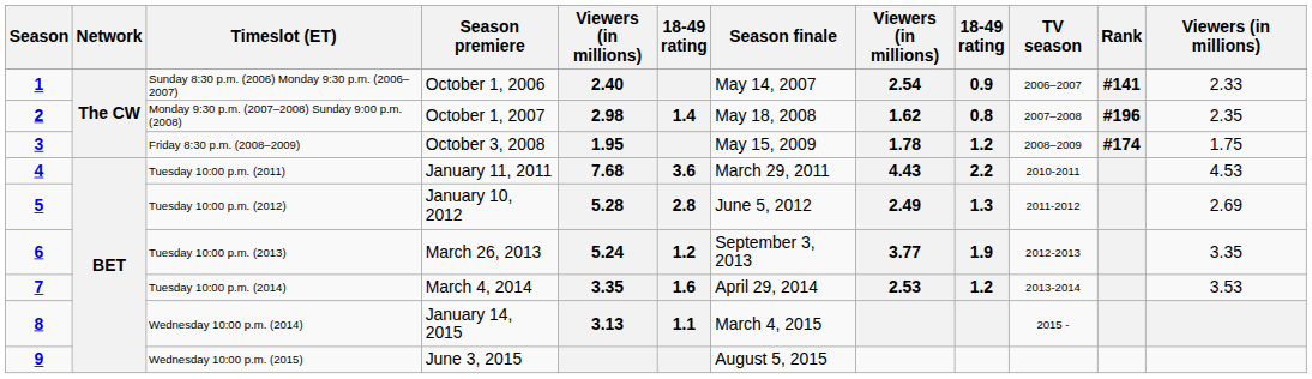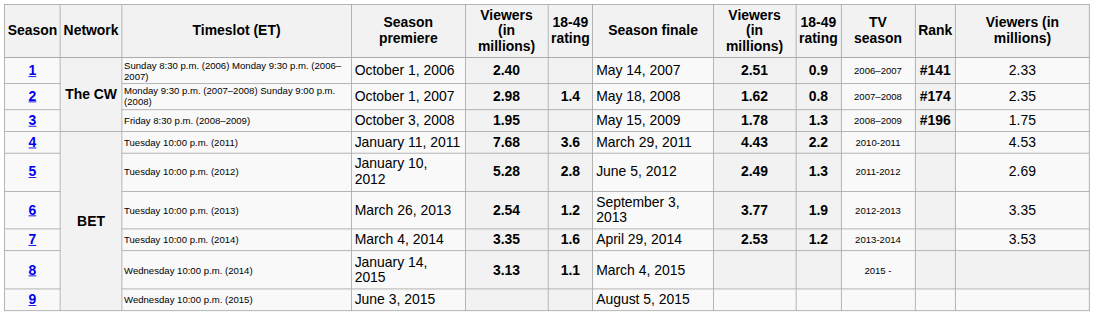 <table class="wikitable">
 <tr>
 <th>Season</th>
 <th>Network</th>
 <th>Timeslot (ET)</th>
 <th>Season premiere</th>
 <th>Viewers<br>(in millions)</th>
 <th>18-49<br>rating</th>
 <th>Season finale</th>
 <th>Viewers<br>(in millions)</th>
 <th>18-49<br>rating</th>
 <th>TV season</th>
 <th>Rank</th>
 <th>Viewers (in millions)</th>
 </tr>
 <tr>
 </tr>
 <tr style="background-color:#F9F9F9">
 <th style="background:#F9F9F9;text-align:center"><a href='#'>1</a></th>
 <th rowspan=3>The CW</th>
 <th style="background:#F9F9F9;font-size:11px;font-weight:normal;text-align:left;line-height:110%">Sunday 8:30 p.m. (2006) Monday 9:30 p.m. (2006–2007)</th>
 <td>October 1, 2006</td>
 <th>2.40</th>
 <th></th>
 <td>May 14, 2007</td>
-<th>2.54</th>
+<th>2.51</th>
 <th>0.9</th>
 <td style="font-size:11px;text-align:center">2006–2007</td>
 <th style="text-align:center">#141</th>
 <td style="text-align:center">2.33</td>
 </tr>
 <tr style="background-color:#F9F9F9">
 <th style="background:#F9F9F9;text-align:center"><a href='#'>2</a></th>
 <th style="background:#F9F9F9;font-size:11px;font-weight:normal;text-align:left;line-height:110%">Monday 9:30 p.m. (2007–2008) Sunday 9:00 p.m. (2008)</th>
 <td>October 1, 2007</td>
 <th>2.98</th>
 <th>1.4</th>
 <td>May 18, 2008</td>
 <th>1.62</th>
 <th>0.8</th>
 <td style="font-size:11px;text-align:center">2007–2008</td>
-<th style="text-align:center">#196</th>
+<th style="text-align:center">#174</th>
 <td style="text-align:center">2.35</td>
 </tr>
 <tr style="background-color:#F9F9F9">
 <th style="background:#F9F9F9;text-align:center" 4.2><a href='#'>3</a></th>
 <th style="background:#F9F9F9;font-size:11px;font-weight:normal;text-align:left;line-height:110%">Friday 8:30 p.m. (2008–2009)</th>
 <td>October 3, 2008</td>
 <th>1.95</th>
 <th></th>
 <td>May 15, 2009</td>
 <th>1.78</th>
-<th>1.2</th>
+<th>1.3</th>
 <td style="font-size:11px;text-align:center">2008–2009</td>
-<th style="text-align:center">#174</th>
+<th style="text-align:center">#196</th>
 <td style="text-align:center">1.75</td>
 </tr>
 <tr style="background-color:#F9F9F9">
 <th style="background:#F9F9F9;text-align:center"><a href='#'>4</a></th>
 <th rowspan=6>BET</th>
 <th style="background:#F9F9F9;font-size:11px;font-weight:normal;text-align:left;line-height:110%">Tuesday 10:00 p.m. (2011)</th>
 <td>January 11, 2011</td>
 <th>7.68</th>
 <th>3.6</th>
 <td>March 29, 2011</td>
 <th>4.43</th>
 <th>2.2</th>
 <td style="font-size:11px;text-align:center">2010-2011</td>
 <th></th>
 <td style="text-align:center">4.53</td>
 </tr>
 <tr style="background-color:#F9F9F9">
 <th style="background:#F9F9F9;text-align:center"><a href='#'>5</a></th>
 <th style="background:#F9F9F9;font-size:11px;font-weight:normal;text-align:left;line-height:110%">Tuesday 10:00 p.m. (2012)</th>
 <td>January 10, 2012</td>
 <th>5.28</th>
 <th>2.8</th>
 <td>June 5, 2012</td>
 <th>2.49</th>
 <th>1.3</th>
 <td style="font-size:11px;text-align:center">2011-2012</td>
 <th></th>
 <td style="text-align:center">2.69</td>
 </tr>
 <tr style="background-color:#F9F9F9">
 <th style="background:#F9F9F9;text-align:center"><a href='#'>6</a></th>
 <th style="background:#F9F9F9;font-size:11px;font-weight:normal;text-align:left;line-height:110%">Tuesday 10:00 p.m. (2013)</th>
 <td>March 26, 2013</td>
-<th>5.24</th>
+<th>2.54</th>
 <th>1.2</th>
 <td>September 3, 2013</td>
 <th>3.77</th>
 <th>1.9</th>
 <td style="font-size:11px;text-align:center">2012-2013</td>
 <th></th>
 <td style="text-align:center">3.35</td>
 </tr>
 <tr style="background-color:#F9F9F9">
 <th style="background:#F9F9F9;text-align:center"><a href='#'>7</a></th>
 <th style="background:#F9F9F9;font-size:11px;font-weight:normal;text-align:left;line-height:110%">Tuesday 10:00 p.m. (2014)</th>
 <td>March 4, 2014</td>
 <th>3.35</th>
 <th>1.6</th>
 <td>April 29, 2014</td>
 <th>2.53</th>
 <th>1.2</th>
 <td style="font-size:11px;text-align:center">2013-2014</td>
 <th></th>
 <td style="text-align:center">3.53</td>
 </tr>
 <tr style="background-color:#F9F9F9">
 <th style="background:#F9F9F9;text-align:center"><a href='#'>8</a></th>
 <th style="background:#F9F9F9;font-size:11px;font-weight:normal;text-align:left;line-height:110%">Wednesday 10:00 p.m. (2014)</th>
 <td>January 14, 2015</td>
 <th>3.13 </th>
 <th>1.1</th>
 <td>March 4, 2015</td>
 <th></th>
 <th></th>
 <td style="font-size:11px;text-align:center">2015 -</td>
 <th></th>
 <th></th>
 </tr>
 <tr style="background-color:#F9F9F9">
 <th style="background:#F9F9F9;text-align:center"><a href='#'>9</a></th>
 <th style="background:#F9F9F9;font-size:11px;font-weight:normal;text-align:left;line-height:110%">Wednesday 10:00 p.m. (2015)</th>
 <td>June 3, 2015 </td>
 <th></th>
 <th></th>
 <td>August 5, 2015</td>
 <td></td>
 <td></td>
 <td></td>
 <td></td>
 <td></td>
 </tr>
 </table>
